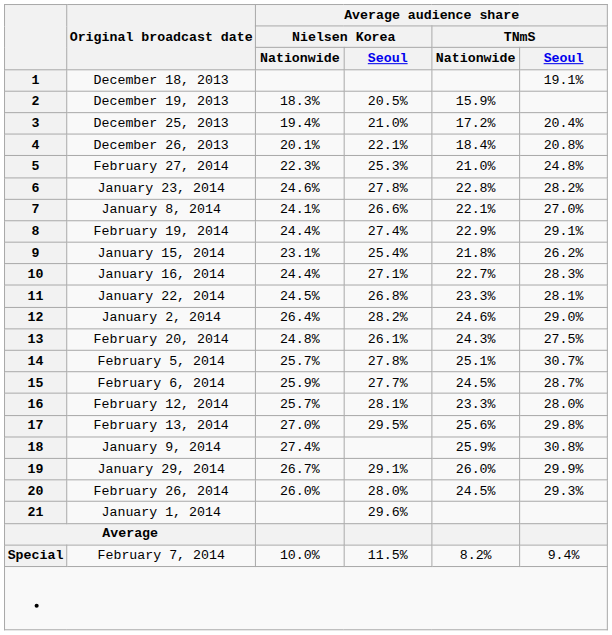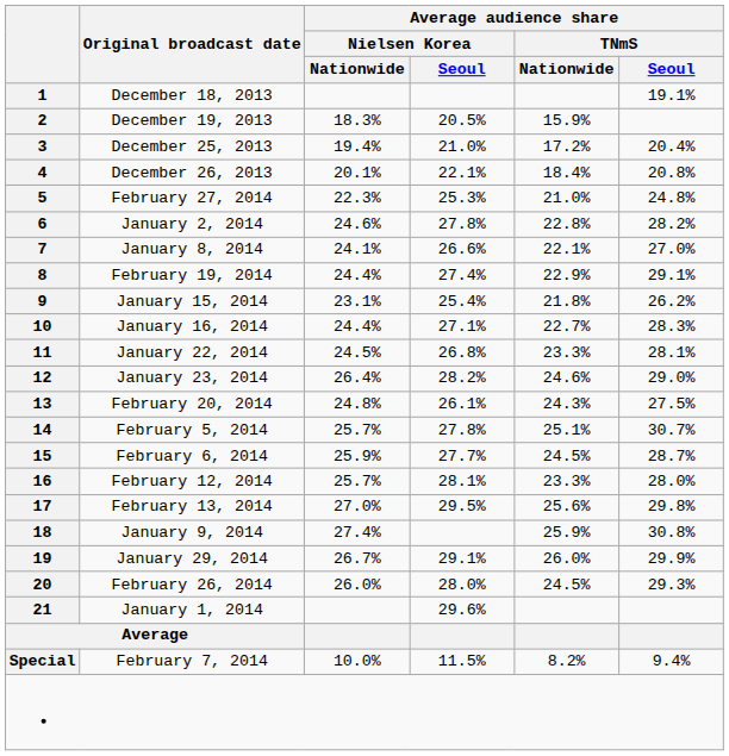 <table class="wikitable" style="text-align:center; max-width:650px;">
 <tr>
 <th rowspan="3"></th>
 <th rowspan="3">Original broadcast date</th>
 <th colspan="4">Average audience share</th>
 </tr>
 <tr>
 <th colspan="2">Nielsen Korea</th>
 <th colspan="2">TNmS</th>
 </tr>
 <tr>
 <th width="80" scope="col">Nationwide</th>
 <th width="80" scope="col"><a href='#'>Seoul</a></th>
 <th width="80">Nationwide</th>
 <th width="80"><a href='#'>Seoul</a></th>
 </tr>
 <tr>
 <th>1</th>
 <td>December 18, 2013</td>
 <td><strong></strong></td>
 <td><strong></strong></td>
 <td><strong></strong></td>
 <td>19.1%</td>
 </tr>
 <tr>
 <th>2</th>
 <td>December 19, 2013</td>
 <td>18.3%</td>
 <td>20.5%</td>
 <td>15.9%</td>
 <td><strong></strong></td>
 </tr>
 <tr>
 <th>3</th>
 <td>December 25, 2013</td>
 <td>19.4%</td>
 <td>21.0%</td>
 <td>17.2%</td>
 <td>20.4%</td>
 </tr>
 <tr>
 <th>4</th>
 <td>December 26, 2013</td>
 <td>20.1%</td>
 <td>22.1%</td>
 <td>18.4%</td>
 <td>20.8%</td>
 </tr>
 <tr>
 <th>5</th>
 <td>February 27, 2014</td>
 <td>22.3%</td>
 <td>25.3%</td>
 <td>21.0%</td>
 <td>24.8%</td>
 </tr>
 <tr>
 <th>6</th>
-<td>January 23, 2014</td>
+<td>January 2, 2014</td>
 <td>24.6%</td>
 <td>27.8%</td>
 <td>22.8%</td>
 <td>28.2%</td>
 </tr>
 <tr>
 <th>7</th>
 <td>January 8, 2014</td>
 <td>24.1%</td>
 <td>26.6%</td>
 <td>22.1%</td>
 <td>27.0%</td>
 </tr>
 <tr>
 <th>8</th>
 <td>February 19, 2014</td>
 <td>24.4%</td>
 <td>27.4%</td>
 <td>22.9%</td>
 <td>29.1%</td>
 </tr>
 <tr>
 <th>9</th>
 <td>January 15, 2014</td>
 <td>23.1%</td>
 <td>25.4%</td>
 <td>21.8%</td>
 <td>26.2%</td>
 </tr>
 <tr>
 <th>10</th>
 <td>January 16, 2014</td>
 <td>24.4%</td>
 <td>27.1%</td>
 <td>22.7%</td>
 <td>28.3%</td>
 </tr>
 <tr>
 <th>11</th>
 <td>January 22, 2014</td>
 <td>24.5%</td>
 <td>26.8%</td>
 <td>23.3%</td>
 <td>28.1%</td>
 </tr>
 <tr>
 <th>12</th>
-<td>January 2, 2014</td>
+<td>January 23, 2014</td>
 <td>26.4%</td>
 <td>28.2%</td>
 <td>24.6%</td>
 <td>29.0%</td>
 </tr>
 <tr>
 <th>13</th>
 <td>February 20, 2014</td>
 <td>24.8%</td>
 <td>26.1%</td>
 <td>24.3%</td>
 <td>27.5%</td>
 </tr>
 <tr>
 <th>14</th>
 <td>February 5, 2014</td>
 <td>25.7%</td>
 <td>27.8%</td>
 <td>25.1%</td>
 <td>30.7%</td>
 </tr>
 <tr>
 <th>15</th>
 <td>February 6, 2014</td>
 <td>25.9%</td>
 <td>27.7%</td>
 <td>24.5%</td>
 <td>28.7%</td>
 </tr>
 <tr>
 <th>16</th>
 <td>February 12, 2014</td>
 <td>25.7%</td>
 <td>28.1%</td>
 <td>23.3%</td>
 <td>28.0%</td>
 </tr>
 <tr>
 <th>17</th>
 <td>February 13, 2014</td>
 <td>27.0%</td>
 <td>29.5%</td>
 <td>25.6%</td>
 <td>29.8%</td>
 </tr>
 <tr>
 <th>18</th>
 <td>January 9, 2014</td>
 <td>27.4%</td>
 <td><strong></strong></td>
 <td>25.9%</td>
 <td>30.8%</td>
 </tr>
 <tr>
 <th>19</th>
 <td>January 29, 2014</td>
 <td>26.7%</td>
 <td>29.1%</td>
 <td>26.0%</td>
 <td>29.9%</td>
 </tr>
 <tr>
 <th>20</th>
 <td>February 26, 2014</td>
 <td>26.0%</td>
 <td>28.0%</td>
 <td>24.5%</td>
 <td>29.3%</td>
 </tr>
 <tr>
 <th>21</th>
 <td>January 1, 2014</td>
 <td><strong></strong></td>
 <td>29.6%</td>
 <td><strong></strong></td>
 <td><strong></strong></td>
 </tr>
 <tr>
 <th colspan="2">Average</th>
 <th></th>
 <th></th>
 <th></th>
 <th></th>
 </tr>
 <tr>
 <th>Special</th>
 <td>February 7, 2014</td>
 <td>10.0%</td>
 <td>11.5%</td>
 <td>8.2%</td>
 <td>9.4%</td>
 </tr>
 <tr>
 <td colspan="6"><br><ul><li></li></ul></td>
 </tr>
 </table>
